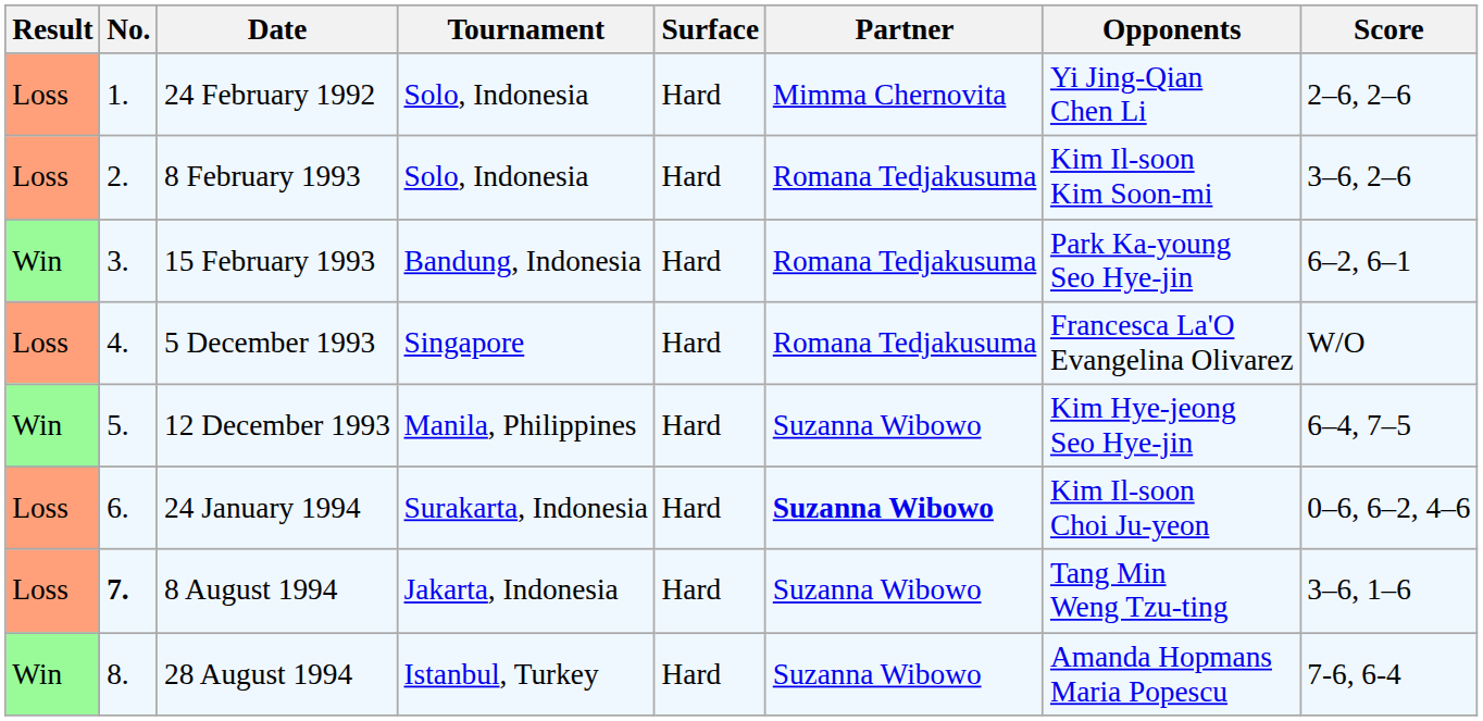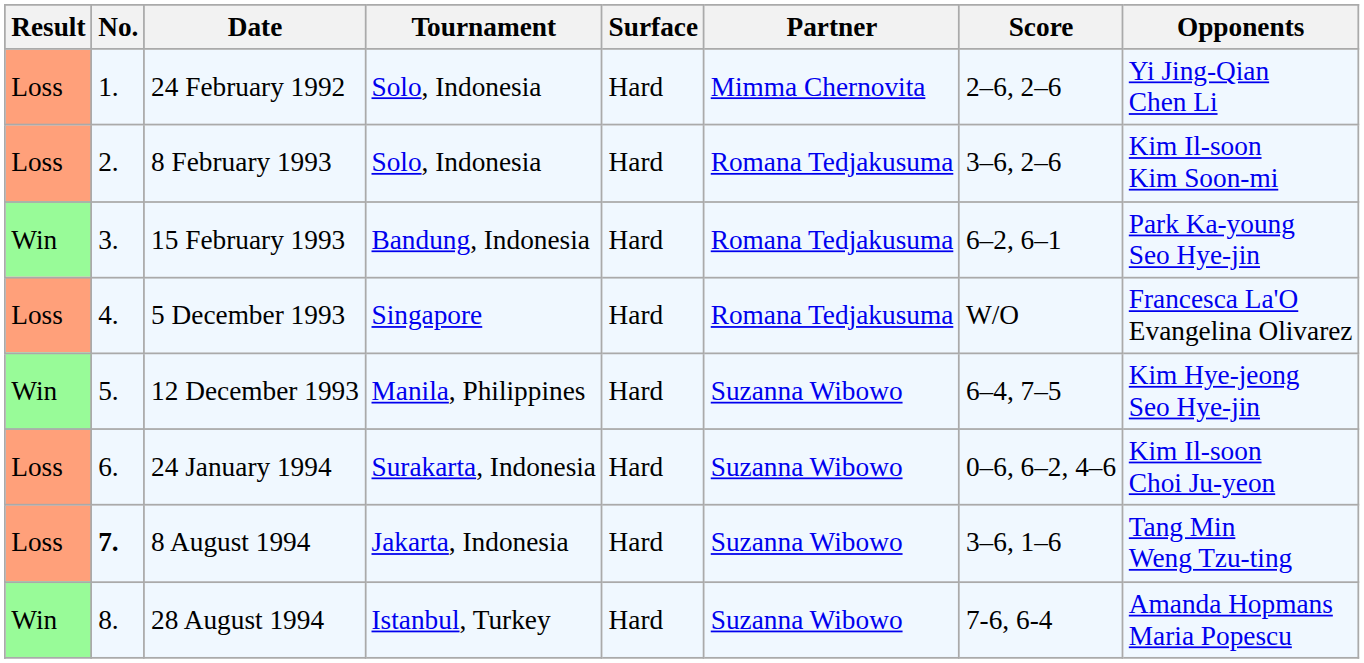 <table class="sortable wikitable" style="font-size:97%;">
 <tr>
 <th>Result</th>
 <th>No.</th>
 <th>Date</th>
 <th>Tournament</th>
 <th>Surface</th>
 <th>Partner</th>
+<th>Score</th>
 <th>Opponents</th>
-<th>Score</th>
 </tr>
 <tr style="background:#f0f8ff;">
 <td style="background:#ffa07a;">Loss</td>
 <td>1.</td>
 <td>24 February 1992</td>
 <td><a href='#'>Solo</a>, Indonesia</td>
 <td>Hard</td>
 <td> <a href='#'>Mimma Chernovita</a></td>
+<td>2–6, 2–6</td>
 <td> <a href='#'>Yi Jing-Qian</a> <br>   <a href='#'>Chen Li</a></td>
-<td>2–6, 2–6</td>
 </tr>
 <tr style="background:#f0f8ff;">
 <td style="background:#ffa07a;">Loss</td>
 <td>2.</td>
 <td>8 February 1993</td>
 <td><a href='#'>Solo</a>, Indonesia</td>
 <td>Hard</td>
 <td> <a href='#'>Romana Tedjakusuma</a></td>
+<td>3–6, 2–6</td>
 <td> <a href='#'>Kim Il-soon</a> <br>  <a href='#'>Kim Soon-mi</a></td>
-<td>3–6, 2–6</td>
 </tr>
 <tr style="background:#f0f8ff;">
 <td style="background:#98fb98;">Win</td>
 <td>3.</td>
 <td>15 February 1993</td>
 <td><a href='#'>Bandung</a>, Indonesia</td>
 <td>Hard</td>
 <td> <a href='#'>Romana Tedjakusuma</a></td>
+<td>6–2, 6–1</td>
 <td> <a href='#'>Park Ka-young</a> <br>  <a href='#'>Seo Hye-jin</a></td>
-<td>6–2, 6–1</td>
 </tr>
 <tr style="background:#f0f8ff;">
 <td style="background:#ffa07a;">Loss</td>
 <td>4.</td>
 <td>5 December 1993</td>
 <td><a href='#'>Singapore</a></td>
 <td>Hard</td>
 <td> <a href='#'>Romana Tedjakusuma</a></td>
+<td>W/O</td>
 <td> <a href='#'>Francesca La'O</a> <br>  Evangelina Olivarez</td>
-<td>W/O</td>
 </tr>
 <tr style="background:#f0f8ff;">
 <td style="background:#98fb98;">Win</td>
 <td>5.</td>
 <td>12 December 1993</td>
 <td><a href='#'>Manila</a>, Philippines</td>
 <td>Hard</td>
 <td> <a href='#'>Suzanna Wibowo</a></td>
+<td>6–4, 7–5</td>
 <td> <a href='#'>Kim Hye-jeong</a> <br>  <a href='#'>Seo Hye-jin</a></td>
-<td>6–4, 7–5</td>
 </tr>
 <tr style="background:#f0f8ff;">
 <td style="background:#ffa07a;">Loss</td>
 <td>6.</td>
 <td>24 January 1994</td>
 <td><a href='#'>Surakarta</a>, Indonesia</td>
 <td>Hard</td>
-<td><strong> <a href='#'>Suzanna Wibowo</a></strong></td>
+<td> <a href='#'>Suzanna Wibowo</a></td>
+<td>0–6, 6–2, 4–6</td>
 <td> <a href='#'>Kim Il-soon</a> <br>  <a href='#'>Choi Ju-yeon</a></td>
-<td>0–6, 6–2, 4–6</td>
 </tr>
 <tr style="background:#f0f8ff;">
 <td style="background:#ffa07a;">Loss</td>
 <td><strong>7.</strong></td>
 <td>8 August 1994</td>
 <td><a href='#'>Jakarta</a>, Indonesia</td>
 <td>Hard</td>
 <td> <a href='#'>Suzanna Wibowo</a></td>
+<td>3–6, 1–6</td>
 <td> <a href='#'>Tang Min</a> <br>  <a href='#'>Weng Tzu-ting</a></td>
-<td>3–6, 1–6</td>
 </tr>
 <tr style="background:#f0f8ff;">
 <td style="background:#98fb98;">Win</td>
 <td>8.</td>
 <td>28 August 1994</td>
 <td><a href='#'>Istanbul</a>, Turkey</td>
 <td>Hard</td>
 <td> <a href='#'>Suzanna Wibowo</a></td>
+<td>7-6, 6-4</td>
 <td> <a href='#'>Amanda Hopmans</a> <br>  <a href='#'>Maria Popescu</a></td>
-<td>7-6, 6-4</td>
 </tr>
 </table>
